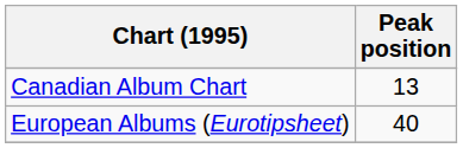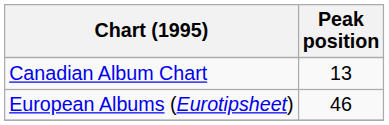 <table class="wikitable sortable">
 <tr>
 <th>Chart (1995)</th>
 <th>Peak<br>position</th>
 </tr>
 <tr>
 </tr>
 <tr>
 </tr>
 <tr>
 </tr>
 <tr>
 </tr>
 <tr>
 </tr>
 <tr>
 </tr>
 <tr>
 </tr>
 <tr>
 </tr>
 <tr>
 </tr>
 <tr>
 </tr>
 <tr>
 <td><a href='#'>Canadian Album Chart</a></td>
 <td style="text-align:center;">13</td>
 </tr>
 <tr>
 <td><a href='#'>European Albums</a> (<em><a href='#'>Eurotipsheet</a></em>)</td>
-<td style="text-align:center;">40</td>
+<td style="text-align:center;">46</td>
 </tr>
 <tr>
 </tr>
 </table>
